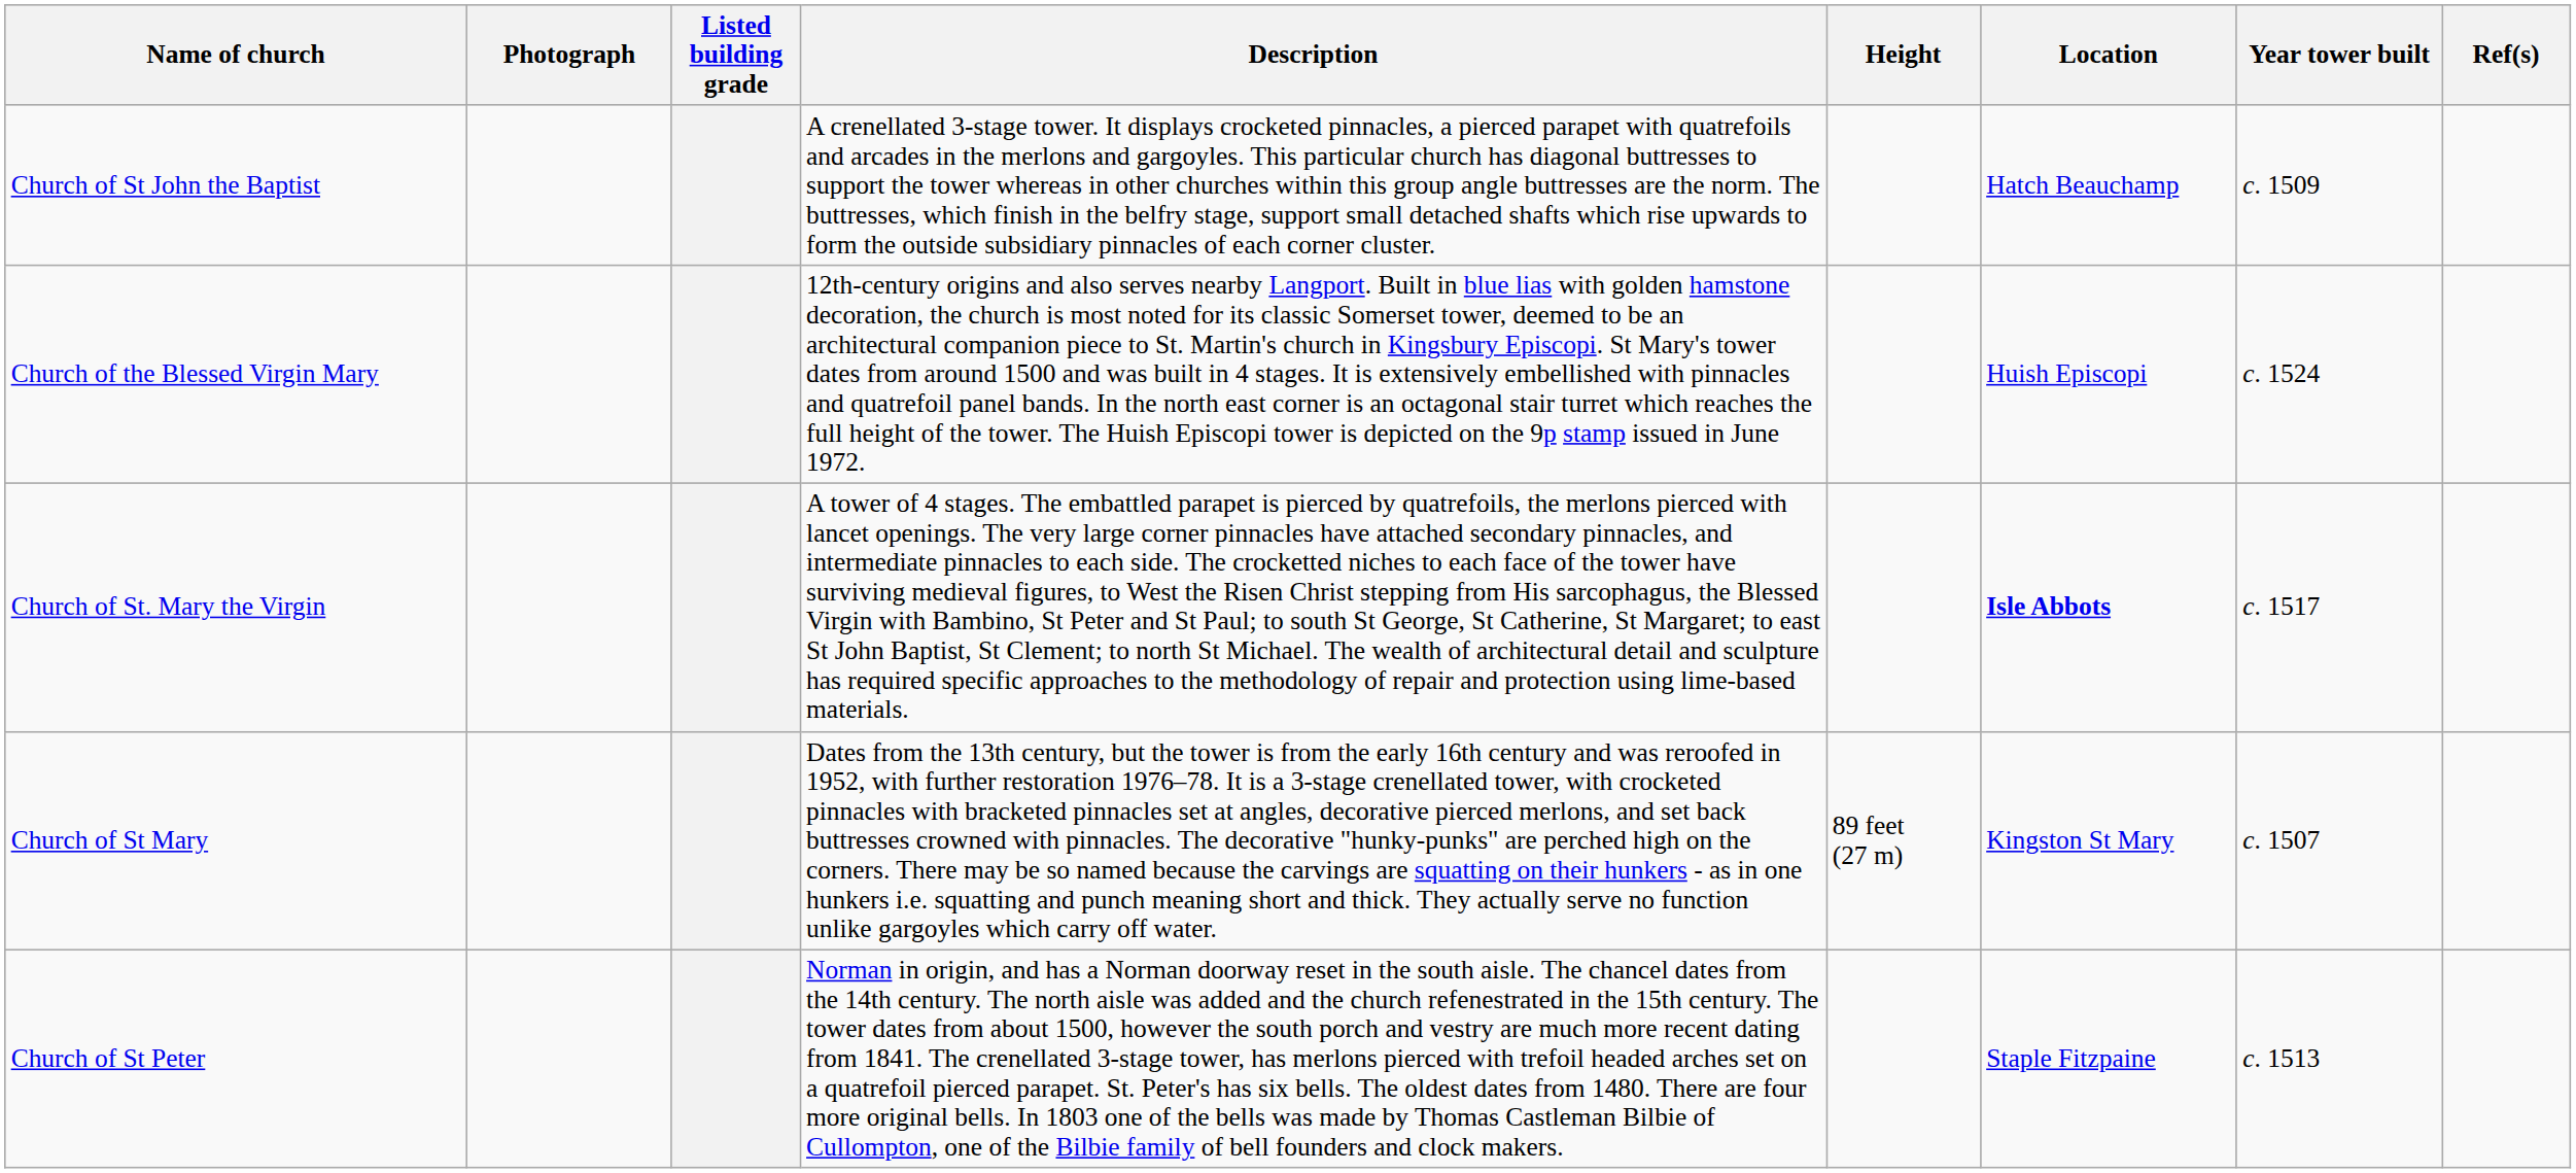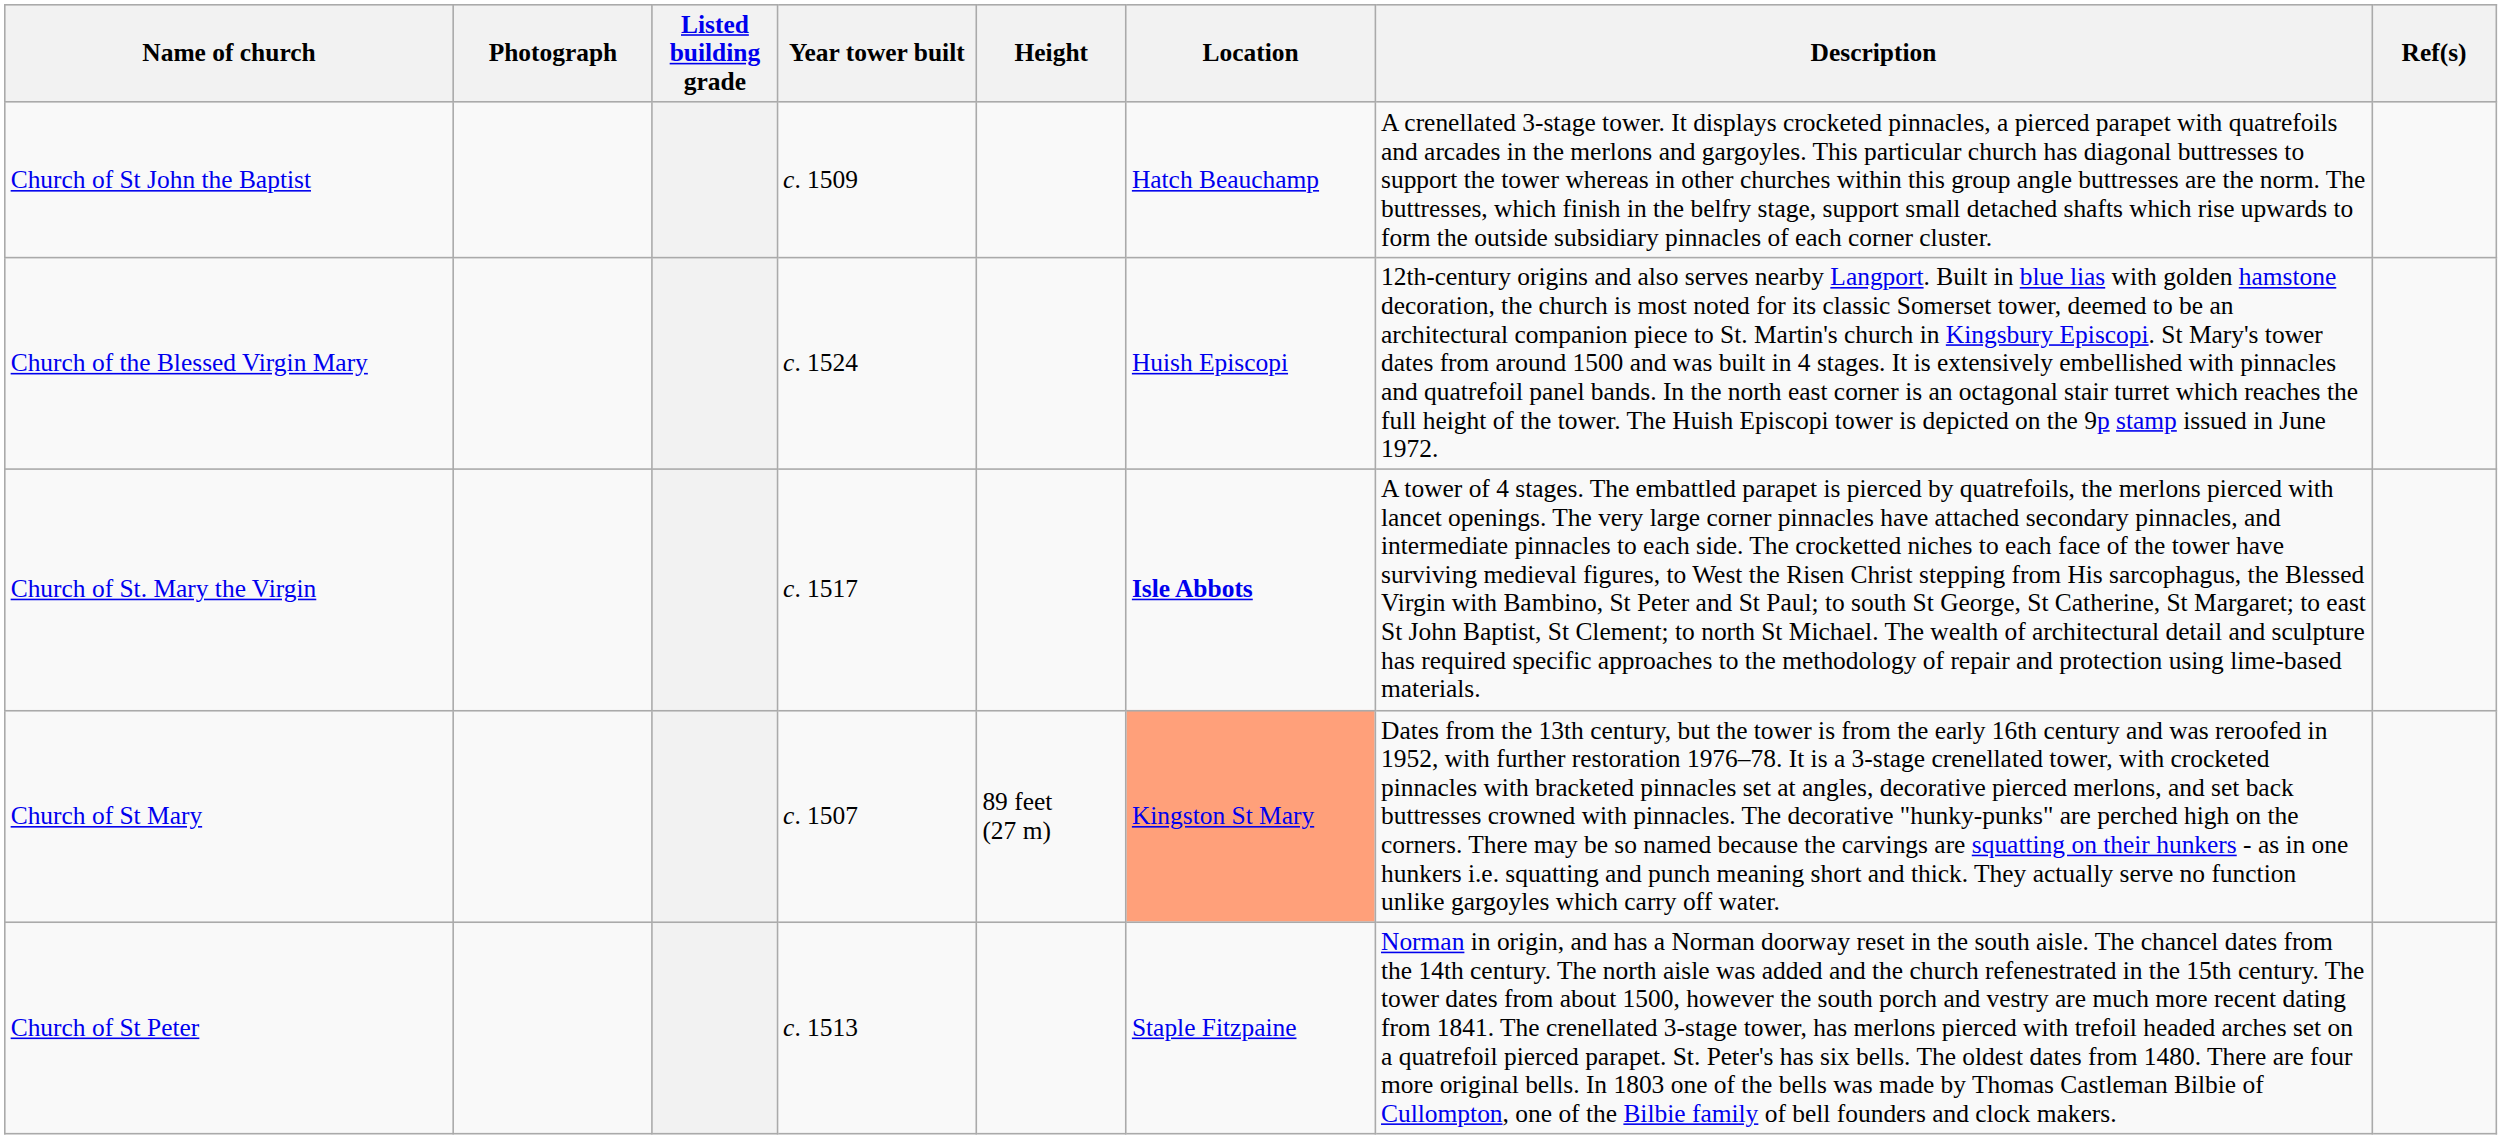 <table class="wikitable sortable" width:100%; border:0px; text-align:left; line-height:150%;">
 <tr>
 <th height="17" width="18%">Name of church</th>
 <th class="unsortable">Photograph</th>
 <th height="17" width="5%"><a href='#'>Listed building</a> grade</th>
-<th class="unsortable" height="17" width="40%">Description</th>
+<th height="17" width="8%">Year tower built</th>
 <th height="17" width="6%">Height</th>
 <th height="17" width="10%">Location</th>
-<th height="17" width="8%">Year tower built</th>
+<th class="unsortable" height="17" width="40%">Description</th>
 <th class="unsortable" height="17" width="5%">Ref(s)</th>
 </tr>
 <tr>
 <td><a href='#'>Church of St John the Baptist</a></td>
 <td></td>
 <th></th>
-<td>A crenellated 3-stage tower. It displays crocketed pinnacles, a pierced parapet with quatrefoils and arcades in the merlons and gargoyles. This particular church has diagonal buttresses to support the tower whereas in other churches within this group angle buttresses are the norm. The buttresses, which finish in the belfry stage, support small detached shafts which rise upwards to form the outside subsidiary pinnacles of each corner cluster.</td>
+<td><em>c</em>. 1509</td>
 <td></td>
 <td><a href='#'>Hatch Beauchamp</a><br></td>
-<td><em>c</em>. 1509</td>
+<td>A crenellated 3-stage tower. It displays crocketed pinnacles, a pierced parapet with quatrefoils and arcades in the merlons and gargoyles. This particular church has diagonal buttresses to support the tower whereas in other churches within this group angle buttresses are the norm. The buttresses, which finish in the belfry stage, support small detached shafts which rise upwards to form the outside subsidiary pinnacles of each corner cluster.</td>
 <td></td>
 </tr>
 <tr>
 <td><a href='#'>Church of the Blessed Virgin Mary</a></td>
 <td></td>
 <th></th>
-<td>12th-century origins and also serves nearby <a href='#'>Langport</a>. Built in <a href='#'>blue lias</a> with golden <a href='#'>hamstone</a> decoration, the church is most noted for its classic Somerset tower, deemed to be an architectural companion piece to St. Martin's church in <a href='#'>Kingsbury Episcopi</a>. St Mary's tower dates from around 1500 and was built in 4 stages. It is extensively embellished with pinnacles and quatrefoil panel bands. In the north east corner is an octagonal stair turret which reaches the full height of the tower. The Huish Episcopi tower is depicted on the 9<a href='#'>p</a> <a href='#'>stamp</a> issued in June 1972.</td>
+<td><em>c</em>. 1524</td>
 <td></td>
 <td><a href='#'>Huish Episcopi</a><br></td>
-<td><em>c</em>. 1524</td>
+<td>12th-century origins and also serves nearby <a href='#'>Langport</a>. Built in <a href='#'>blue lias</a> with golden <a href='#'>hamstone</a> decoration, the church is most noted for its classic Somerset tower, deemed to be an architectural companion piece to St. Martin's church in <a href='#'>Kingsbury Episcopi</a>. St Mary's tower dates from around 1500 and was built in 4 stages. It is extensively embellished with pinnacles and quatrefoil panel bands. In the north east corner is an octagonal stair turret which reaches the full height of the tower. The Huish Episcopi tower is depicted on the 9<a href='#'>p</a> <a href='#'>stamp</a> issued in June 1972.</td>
 <td></td>
 </tr>
 <tr>
 <td><a href='#'>Church of St. Mary the Virgin</a></td>
 <td></td>
 <th></th>
-<td>A tower of 4 stages. The embattled parapet is pierced by quatrefoils, the merlons pierced with lancet openings. The very large corner pinnacles have attached secondary pinnacles, and intermediate pinnacles to each side. The crocketted niches to each face of the tower have surviving medieval figures, to West the Risen Christ stepping from His sarcophagus, the Blessed Virgin with Bambino, St Peter and St Paul; to south St George, St Catherine, St Margaret; to east St John Baptist, St Clement; to north St Michael. The wealth of architectural detail and sculpture has required specific approaches to the methodology of repair and protection using lime-based materials.</td>
+<td><em>c</em>. 1517</td>
 <td></td>
 <td><strong><a href='#'>Isle Abbots</a><br></strong></td>
-<td><em>c</em>. 1517</td>
+<td>A tower of 4 stages. The embattled parapet is pierced by quatrefoils, the merlons pierced with lancet openings. The very large corner pinnacles have attached secondary pinnacles, and intermediate pinnacles to each side. The crocketted niches to each face of the tower have surviving medieval figures, to West the Risen Christ stepping from His sarcophagus, the Blessed Virgin with Bambino, St Peter and St Paul; to south St George, St Catherine, St Margaret; to east St John Baptist, St Clement; to north St Michael. The wealth of architectural detail and sculpture has required specific approaches to the methodology of repair and protection using lime-based materials.</td>
 <td></td>
 </tr>
 <tr>
 <td><a href='#'>Church of St Mary</a></td>
 <td></td>
 <th></th>
+<td><em>c</em>. 1507</td>
+<td>89 feet<br>(27 m)<br></td>
+<td style="background: lightsalmon;"><a href='#'>Kingston St Mary</a><br></td>
 <td>Dates from the 13th century, but the tower is from the early 16th century and was reroofed in 1952, with further restoration 1976–78. It is a 3-stage crenellated tower, with crocketed pinnacles with bracketed pinnacles set at angles, decorative pierced merlons, and set back buttresses crowned with pinnacles. The decorative "hunky-punks" are perched high on the corners. There may be so named because the carvings are <a href='#'>squatting on their hunkers</a> - as in one hunkers i.e. squatting and punch meaning short and thick. They actually serve no function unlike gargoyles which carry off water.</td>
-<td>89 feet<br>(27 m)<br></td>
-<td><a href='#'>Kingston St Mary</a><br></td>
-<td><em>c</em>. 1507</td>
 <td></td>
 </tr>
 <tr>
 <td><a href='#'>Church of St Peter</a></td>
 <td></td>
 <th></th>
-<td><a href='#'>Norman</a> in origin, and has a Norman doorway reset in the south aisle. The chancel dates from the 14th century. The north aisle was added and the church refenestrated in the 15th century. The tower dates from about 1500, however the south porch and vestry are much more recent dating from 1841. The crenellated 3-stage tower, has merlons pierced with trefoil headed arches set on a quatrefoil pierced parapet. St. Peter's has six bells. The oldest dates from 1480. There are four more original bells. In 1803 one of the bells was made by Thomas Castleman Bilbie of <a href='#'>Cullompton</a>, one of the <a href='#'>Bilbie family</a> of bell founders and clock makers.</td>
+<td><em>c</em>. 1513</td>
 <td></td>
 <td><a href='#'>Staple Fitzpaine</a><br></td>
-<td><em>c</em>. 1513</td>
+<td><a href='#'>Norman</a> in origin, and has a Norman doorway reset in the south aisle. The chancel dates from the 14th century. The north aisle was added and the church refenestrated in the 15th century. The tower dates from about 1500, however the south porch and vestry are much more recent dating from 1841. The crenellated 3-stage tower, has merlons pierced with trefoil headed arches set on a quatrefoil pierced parapet. St. Peter's has six bells. The oldest dates from 1480. There are four more original bells. In 1803 one of the bells was made by Thomas Castleman Bilbie of <a href='#'>Cullompton</a>, one of the <a href='#'>Bilbie family</a> of bell founders and clock makers.</td>
 <td></td>
 </tr>
 </table>
